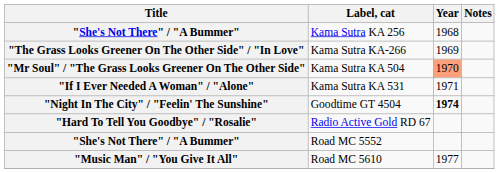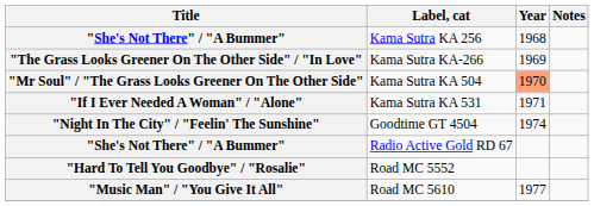 <table class="wikitable plainrowheaders sortable">
 <tr>
 <th scope="col">Title</th>
 <th scope="col">Label, cat</th>
 <th scope="col">Year</th>
 <th scope="col" class="unsortable">Notes</th>
 </tr>
 <tr>
 <th scope="row">"<a href='#'>She's Not There</a>" / "A Bummer"</th>
 <td><a href='#'>Kama Sutra</a> KA 256</td>
 <td>1968</td>
 <td></td>
 </tr>
 <tr>
 <th scope="row">"The Grass Looks Greener On The Other Side" / "In Love"</th>
 <td>Kama Sutra KA-266</td>
 <td>1969</td>
 <td></td>
 </tr>
 <tr>
 <th scope="row">"Mr Soul" / "The Grass Looks Greener On The Other Side"</th>
 <td>Kama Sutra KA 504</td>
 <td style="background: lightsalmon;">1970</td>
 <td></td>
 </tr>
 <tr>
 <th scope="row">"If I Ever Needed A Woman" / "Alone"</th>
 <td>Kama Sutra KA 531</td>
 <td>1971</td>
 <td></td>
 </tr>
 <tr>
 <th scope="row">"Night In The City" / "Feelin' The Sunshine"</th>
 <td>Goodtime GT 4504</td>
-<td><strong>1974</strong></td>
+<td>1974</td>
 <td></td>
 </tr>
 <tr>
-<th scope="row">"Hard To Tell You Goodbye" / "Rosalie"</th>
+<th scope="row">"She's Not There" / "A Bummer"</th>
 <td><a href='#'>Radio Active Gold</a> RD 67</td>
 <td></td>
 <td></td>
 </tr>
 <tr>
-<th scope="row">"She's Not There" / "A Bummer"</th>
+<th scope="row">"Hard To Tell You Goodbye" / "Rosalie"</th>
 <td>Road MC 5552</td>
 <td></td>
 <td></td>
 </tr>
 <tr>
 <th scope="row">"Music Man" / "You Give It All"</th>
 <td>Road MC 5610</td>
 <td>1977</td>
 <td></td>
 </tr>
 <tr>
 </tr>
 </table>
